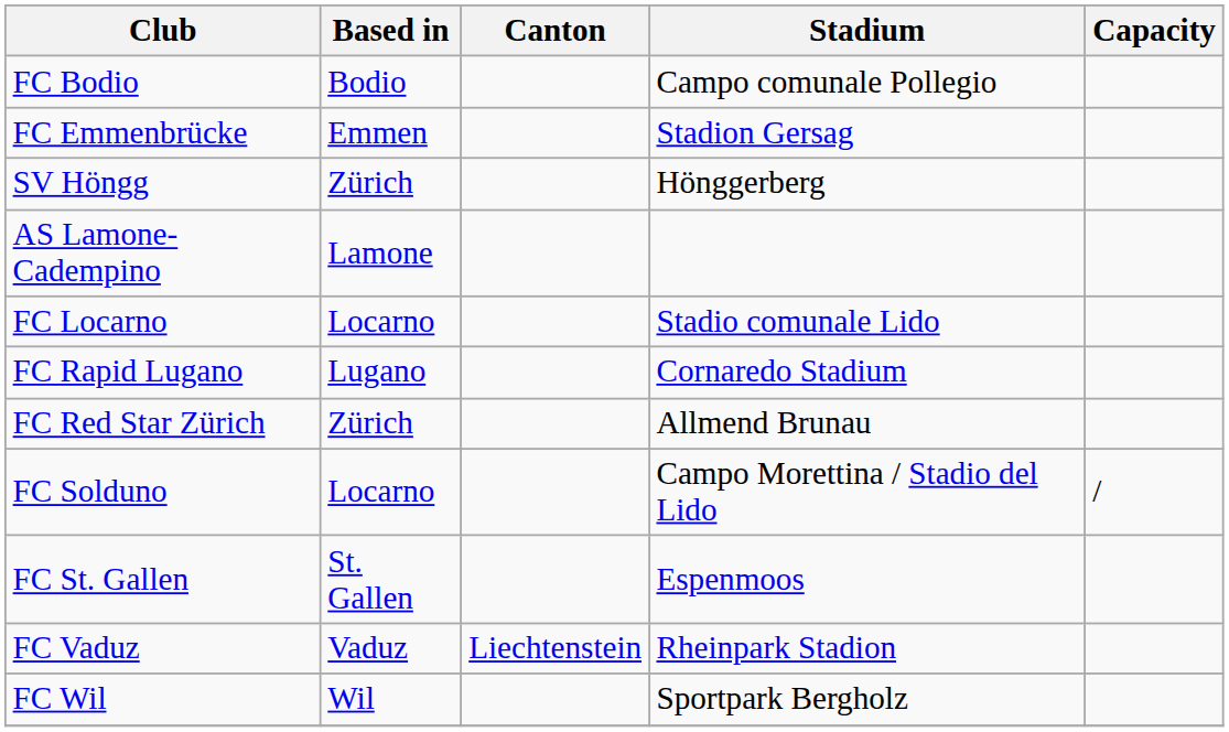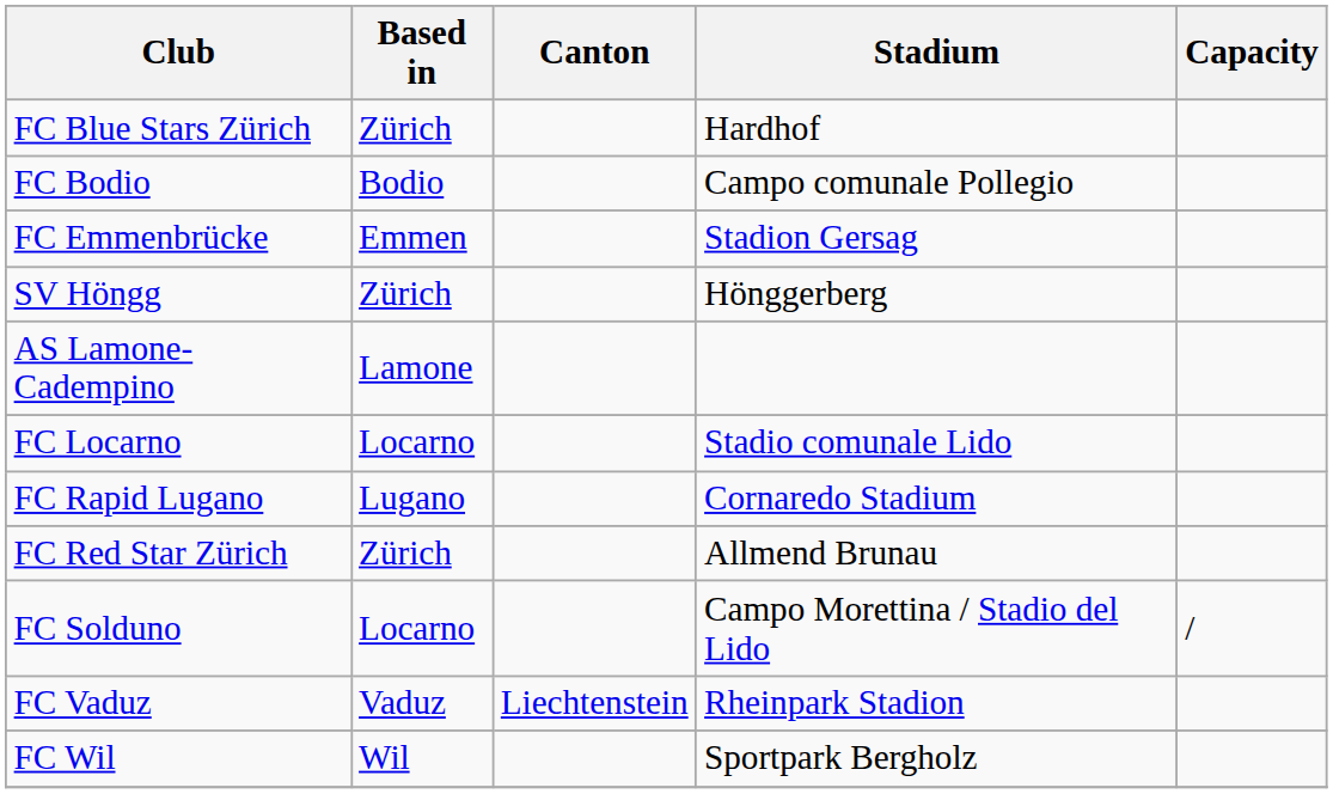 <table class="wikitable">
 <tr>
 <th>Club</th>
 <th>Based in</th>
 <th>Canton</th>
 <th>Stadium</th>
 <th>Capacity</th>
+</tr>
+<tr>
+<td><a href='#'>FC Blue Stars Zürich</a></td>
+<td><a href='#'>Zürich</a></td>
+<td></td>
+<td>Hardhof</td>
+<td></td>
 </tr>
 <tr>
 <td><a href='#'>FC Bodio</a></td>
 <td><a href='#'>Bodio</a></td>
 <td></td>
 <td>Campo comunale Pollegio</td>
 <td></td>
 </tr>
 <tr>
 <td><a href='#'>FC Emmenbrücke</a></td>
 <td><a href='#'>Emmen</a></td>
 <td></td>
 <td><a href='#'>Stadion Gersag</a></td>
 <td></td>
 </tr>
 <tr>
 <td><a href='#'>SV Höngg</a></td>
 <td><a href='#'>Zürich</a></td>
 <td></td>
 <td>Hönggerberg</td>
 <td></td>
 </tr>
 <tr>
 <td><a href='#'>AS Lamone-Cadempino</a></td>
 <td><a href='#'>Lamone</a></td>
 <td></td>
 <td></td>
 <td></td>
 </tr>
 <tr>
 <td><a href='#'>FC Locarno</a></td>
 <td><a href='#'>Locarno</a></td>
 <td></td>
 <td><a href='#'>Stadio comunale Lido</a></td>
 <td></td>
 </tr>
 <tr>
 <td><a href='#'>FC Rapid Lugano</a></td>
 <td><a href='#'>Lugano</a></td>
 <td></td>
 <td><a href='#'>Cornaredo Stadium</a></td>
 <td></td>
 </tr>
 <tr>
 <td><a href='#'>FC Red Star Zürich</a></td>
 <td><a href='#'>Zürich</a></td>
 <td></td>
 <td>Allmend Brunau</td>
 <td></td>
 </tr>
 <tr>
 <td><a href='#'>FC Solduno</a></td>
 <td><a href='#'>Locarno</a></td>
 <td></td>
 <td>Campo Morettina / <a href='#'>Stadio del Lido</a></td>
 <td> / </td>
 </tr>
 <tr>
-<td><a href='#'>FC St. Gallen</a></td>
-<td><a href='#'>St. Gallen</a></td>
-<td></td>
-<td><a href='#'>Espenmoos</a></td>
-<td></td>
-</tr>
-<tr>
 <td><a href='#'>FC Vaduz</a></td>
 <td><a href='#'>Vaduz</a></td>
 <td> <a href='#'>Liechtenstein</a></td>
 <td><a href='#'>Rheinpark Stadion</a></td>
 <td></td>
 </tr>
 <tr>
 <td><a href='#'>FC Wil</a></td>
 <td><a href='#'>Wil</a></td>
 <td></td>
 <td>Sportpark Bergholz</td>
 <td></td>
 </tr>
 <tr>
 </tr>
 </table>
